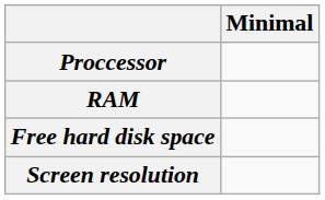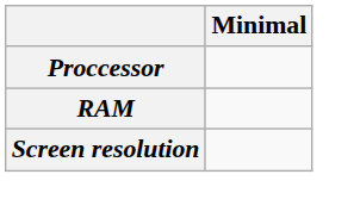 <table class="wikitable">
 <tr>
 <th></th>
 <th><strong>Minimal</strong></th>
 </tr>
 <tr>
 <th><em>Proccessor</em></th>
 <td></td>
 </tr>
 <tr>
 <th><em>RAM</em></th>
 <td></td>
 </tr>
 <tr>
-<th><em>Free hard disk space</em></th>
-<td></td>
-</tr>
-<tr>
 <th><em>Screen resolution</em></th>
 <td></td>
 </tr>
 </table>
